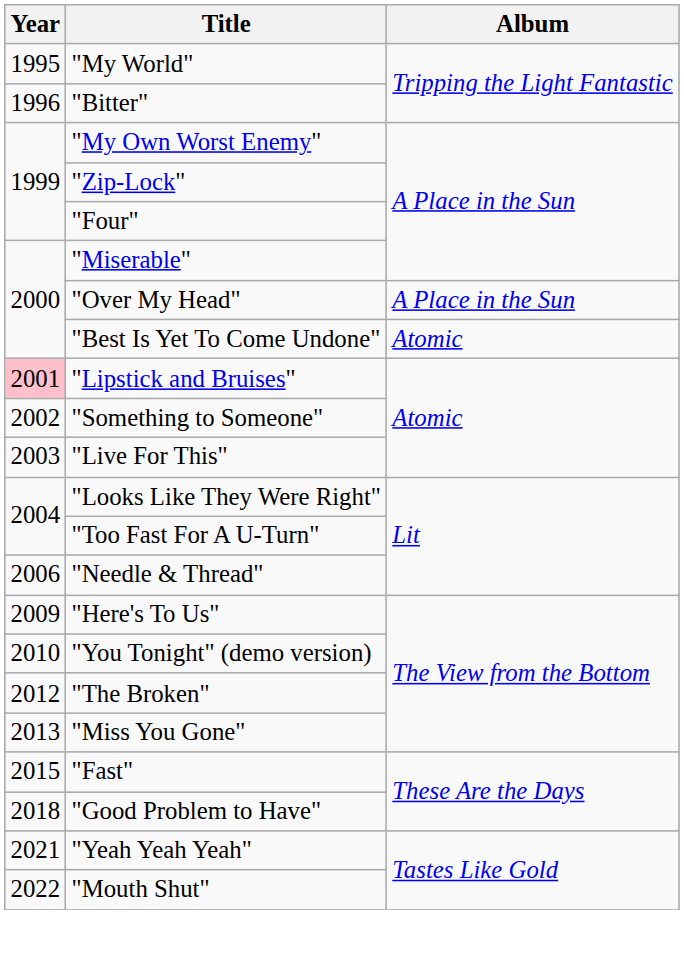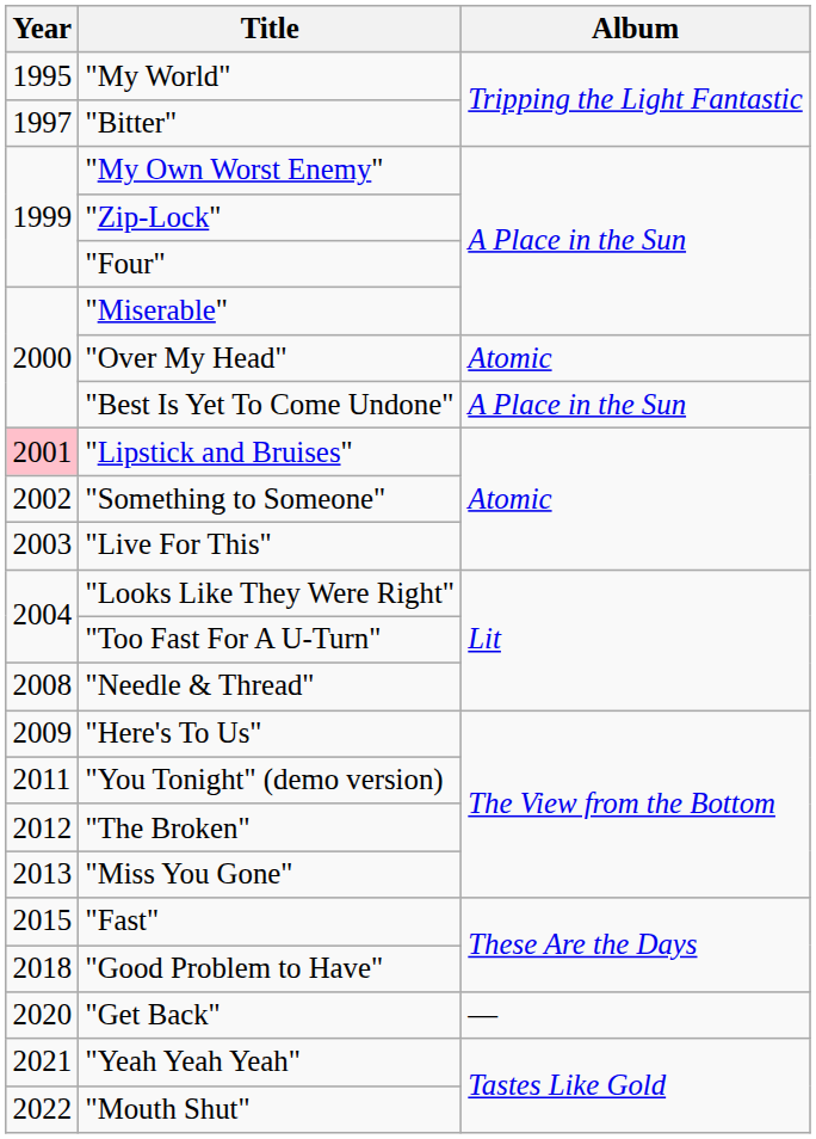 <table class="wikitable">
 <tr>
 <th>Year</th>
 <th>Title</th>
 <th>Album</th>
 </tr>
 <tr>
 <td>1995</td>
 <td>"My World"</td>
 <td rowspan=2><em><a href='#'>Tripping the Light Fantastic</a></em></td>
 </tr>
 <tr>
-<td>1996</td>
+<td>1997</td>
 <td>"Bitter"</td>
 </tr>
 <tr>
 <td rowspan=3>1999</td>
 <td>"<a href='#'>My Own Worst Enemy</a>"</td>
 <td rowspan=4><em><a href='#'>A Place in the Sun</a></em></td>
 </tr>
 <tr>
 <td>"<a href='#'>Zip-Lock</a>"<br> </td>
 </tr>
 <tr>
 <td>"Four"</td>
 </tr>
 <tr>
 <td rowspan=3>2000</td>
 <td>"<a href='#'>Miserable</a>"<br> </td>
 </tr>
 <tr>
 <td>"Over My Head"</td>
-<td><em><a href='#'>A Place in the Sun</a></em></td>
+<td><em><a href='#'>Atomic</a></em></td>
 </tr>
 <tr>
 <td>"Best Is Yet To Come Undone"</td>
-<td><em><a href='#'>Atomic</a></em></td>
+<td><em><a href='#'>A Place in the Sun</a></em></td>
 </tr>
 <tr>
 <td style="background: pink;">2001</td>
 <td>"<a href='#'>Lipstick and Bruises</a>"</td>
 <td rowspan=3><em><a href='#'>Atomic</a></em></td>
 </tr>
 <tr>
 <td>2002</td>
 <td>"Something to Someone"</td>
 </tr>
 <tr>
 <td>2003</td>
 <td>"Live For This"</td>
 </tr>
 <tr>
 <td rowspan=2>2004</td>
 <td>"Looks Like They Were Right"</td>
 <td rowspan=3><em><a href='#'>Lit</a></em></td>
 </tr>
 <tr>
 <td>"Too Fast For A U-Turn"</td>
 </tr>
 <tr>
-<td>2006</td>
+<td>2008</td>
 <td>"Needle & Thread"</td>
 </tr>
 <tr>
 <td>2009</td>
 <td>"Here's To Us"<br> </td>
 <td rowspan=4><em><a href='#'>The View from the Bottom</a></em></td>
 </tr>
 <tr>
-<td>2010</td>
+<td>2011</td>
 <td>"You Tonight" (demo version)</td>
 </tr>
 <tr>
 <td>2012</td>
 <td>"The Broken"</td>
 </tr>
 <tr>
 <td>2013</td>
 <td>"Miss You Gone"</td>
 </tr>
 <tr>
 <td>2015</td>
 <td>"Fast"</td>
 <td rowspan=2><em><a href='#'>These Are the Days</a></em></td>
 </tr>
 <tr>
 <td>2018</td>
 <td>"Good Problem to Have"</td>
 </tr>
 <tr>
+<td>2020</td>
+<td>"Get Back"</td>
+<td>—</td>
+</tr>
+<tr>
 <td>2021</td>
 <td>"Yeah Yeah Yeah"</td>
 <td rowspan=2><em><a href='#'>Tastes Like Gold</a></em></td>
 </tr>
 <tr>
 <td>2022</td>
 <td>"Mouth Shut"<br> </td>
 </tr>
 </table>
